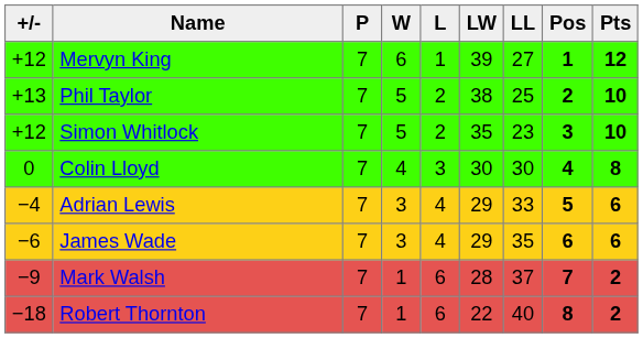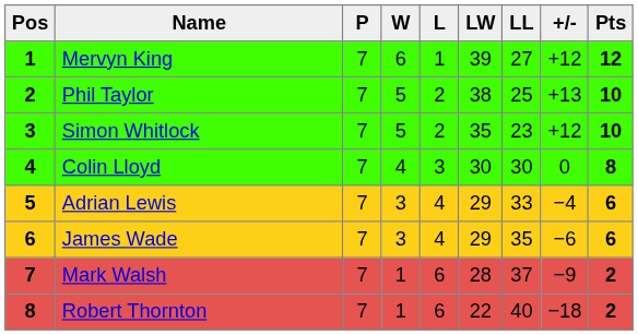 <table style=border-collapse:collapse border=1 cellspacing=0 cellpadding=5>
 <tr align=center bgcolor=#efefef>
-<th width=20>+/-</th>
+<th width=20>Pos</th>
 <th width=220>Name</th>
 <th width=20>P</th>
 <th width=20>W</th>
 <th width=20>L</th>
 <th width=20>LW</th>
 <th width=20>LL</th>
-<th width=20>Pos</th>
+<th width=20>+/-</th>
 <th width=20>Pts</th>
 </tr>
 <tr align=center bgcolor="#3FFF00">
-<td>+12</td>
+<td><strong>1</strong></td>
 <td align="left"> <a href='#'>Mervyn King</a></td>
 <td>7</td>
 <td>6</td>
 <td>1</td>
 <td>39</td>
 <td>27</td>
-<td><strong>1</strong></td>
+<td>+12</td>
 <td><strong>12</strong></td>
 </tr>
 <tr align=center bgcolor="#3FFF00">
-<td>+13</td>
+<td><strong>2</strong></td>
 <td align="left"> <a href='#'>Phil Taylor</a></td>
 <td>7</td>
 <td>5</td>
 <td>2</td>
 <td>38</td>
 <td>25</td>
-<td><strong>2</strong></td>
+<td>+13</td>
 <td><strong>10</strong></td>
 </tr>
 <tr align=center bgcolor="#3FFF00">
-<td>+12</td>
+<td><strong>3</strong></td>
 <td align="left"> <a href='#'>Simon Whitlock</a></td>
 <td>7</td>
 <td>5</td>
 <td>2</td>
 <td>35</td>
 <td>23</td>
-<td><strong>3</strong></td>
+<td>+12</td>
 <td><strong>10</strong></td>
 </tr>
 <tr align=center bgcolor="#3FFF00">
-<td>0</td>
+<td><strong>4</strong></td>
 <td align="left"> <a href='#'>Colin Lloyd</a></td>
 <td>7</td>
 <td>4</td>
 <td>3</td>
 <td>30</td>
 <td>30</td>
-<td><strong>4</strong></td>
+<td>0</td>
 <td><strong>8</strong></td>
 </tr>
 <tr align=center bgcolor="#FDD017">
-<td>−4</td>
+<td><strong>5</strong></td>
 <td align="left"> <a href='#'>Adrian Lewis</a></td>
 <td>7</td>
 <td>3</td>
 <td>4</td>
 <td>29</td>
 <td>33</td>
-<td><strong>5</strong></td>
+<td>−4</td>
 <td><strong>6</strong></td>
 </tr>
 <tr align=center bgcolor="#FDD017">
-<td>−6</td>
+<td><strong>6</strong></td>
 <td align="left"> <a href='#'>James Wade</a></td>
 <td>7</td>
 <td>3</td>
 <td>4</td>
 <td>29</td>
 <td>35</td>
-<td><strong>6</strong></td>
+<td>−6</td>
 <td><strong>6</strong></td>
 </tr>
 <tr align=center bgcolor="#E55451">
-<td>−9</td>
+<td><strong>7</strong></td>
 <td align="left"> <a href='#'>Mark Walsh</a></td>
 <td>7</td>
 <td>1</td>
 <td>6</td>
 <td>28</td>
 <td>37</td>
-<td><strong>7</strong></td>
+<td>−9</td>
 <td><strong>2</strong></td>
 </tr>
 <tr align=center bgcolor="#E55451">
-<td>−18</td>
+<td><strong>8</strong></td>
 <td align="left"> <a href='#'>Robert Thornton</a></td>
 <td>7</td>
 <td>1</td>
 <td>6</td>
 <td>22</td>
 <td>40</td>
-<td><strong>8</strong></td>
+<td>−18</td>
 <td><strong>2</strong></td>
 </tr>
 </table>
